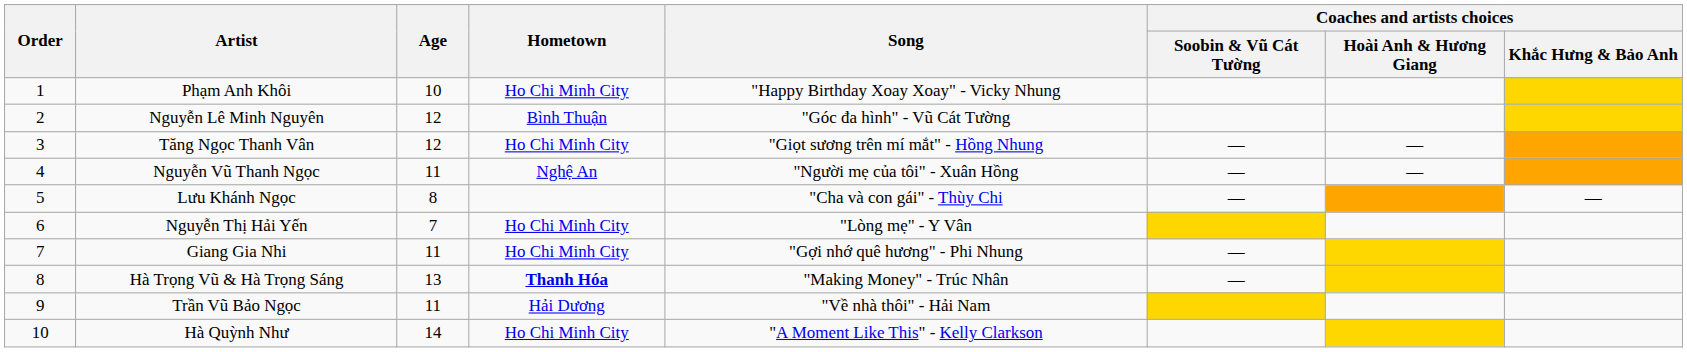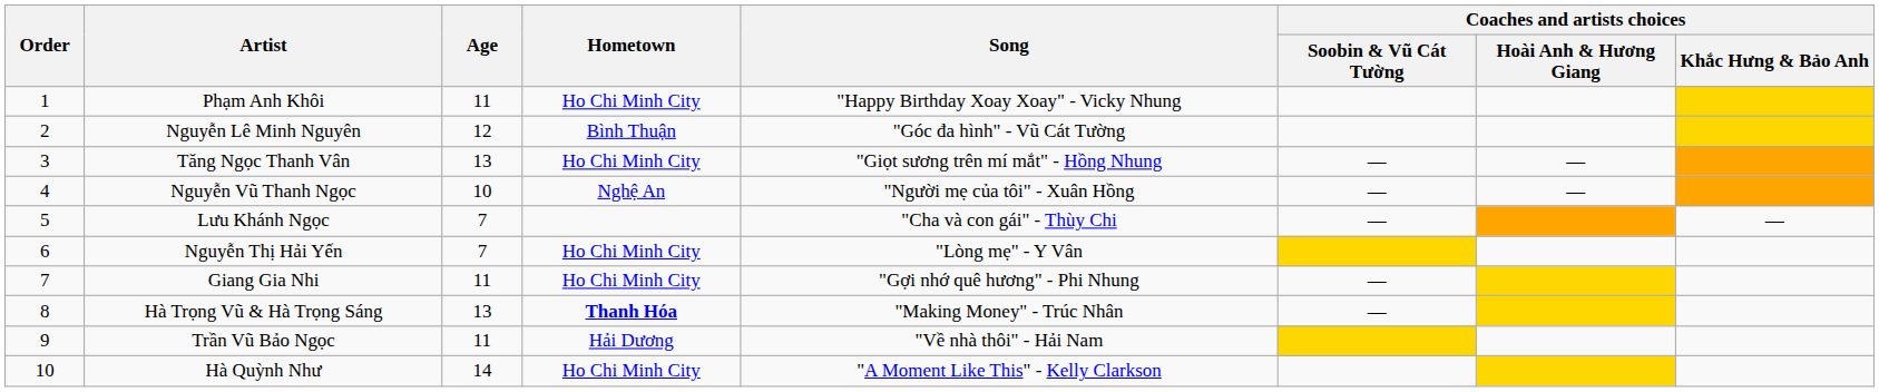 <table class="wikitable" style="text-align:center; width:100%;">
 <tr>
 <th scope="col" rowspan="2" style="width:04%;">Order</th>
 <th scope="col" rowspan="2" style="width:18%;">Artist</th>
 <th scope="col" rowspan="2" style="width:04%;">Age</th>
 <th scope="col" rowspan="2" style="width:11%;">Hometown</th>
 <th scope="col" rowspan="2" style="width:27%;">Song</th>
 <th scope="col" colspan="4" style="width:30%;">Coaches and artists choices</th>
 </tr>
 <tr>
 <th style="width:10%;">Soobin  & Vũ Cát Tường</th>
 <th style="width:10%;">Hoài Anh & Hương Giang</th>
 <th style="width:10%;">Khắc Hưng & Bảo Anh</th>
 </tr>
 <tr>
 <td scope="row">1</td>
 <td>Phạm Anh Khôi</td>
-<td>10</td>
+<td>11</td>
 <td><a href='#'>Ho Chi Minh City</a></td>
 <td>"Happy Birthday Xoay Xoay" - Vicky Nhung</td>
 <td style="text-align:center;"></td>
 <td style="text-align:center;"></td>
 <td style="background:gold;text-align:center;"></td>
 </tr>
 <tr>
 <td scope="row">2</td>
 <td>Nguyễn Lê Minh Nguyên</td>
 <td>12</td>
 <td><a href='#'>Bình Thuận</a></td>
 <td>"Góc đa hình" - Vũ Cát Tường</td>
 <td style="text-align:center;"></td>
 <td style="text-align:center;"></td>
 <td style="background:gold;text-align:center;"></td>
 </tr>
 <tr>
 <td scope="row">3</td>
 <td>Tăng Ngọc Thanh Vân</td>
-<td>12</td>
+<td>13</td>
 <td><a href='#'>Ho Chi Minh City</a></td>
 <td>"Giọt sương trên mí mắt" - <a href='#'>Hồng Nhung</a></td>
 <td>—</td>
 <td>—</td>
 <td style="background:orange;text-align:center;"></td>
 </tr>
 <tr>
 <td scope="row">4</td>
 <td>Nguyễn Vũ Thanh Ngọc</td>
-<td>11</td>
+<td>10</td>
 <td><a href='#'>Nghệ An</a></td>
 <td>"Người mẹ của tôi" - Xuân Hồng</td>
 <td>—</td>
 <td>—</td>
 <td style="background:orange;text-align:center;"></td>
 </tr>
 <tr>
 <td scope="row">5</td>
 <td>Lưu Khánh Ngọc</td>
-<td>8</td>
+<td>7</td>
 <td></td>
 <td>"Cha và con gái" - <a href='#'>Thùy Chi</a></td>
 <td>—</td>
 <td style="background:orange;text-align:center;"></td>
 <td>—</td>
 </tr>
 <tr>
 <td scope="row">6</td>
 <td>Nguyễn Thị Hải Yến</td>
 <td>7</td>
 <td><a href='#'>Ho Chi Minh City</a></td>
 <td>"Lòng mẹ" - Y Vân</td>
 <td style="background:gold;"><strong></strong></td>
 <td style="text-align:center;"></td>
 <td><strong></strong></td>
 </tr>
 <tr>
 <td scope="row">7</td>
 <td>Giang Gia Nhi</td>
 <td>11</td>
 <td><a href='#'>Ho Chi Minh City</a></td>
 <td>"Gợi nhớ quê hương" - Phi Nhung</td>
 <td>—</td>
 <td style="background:gold;text-align:center;"></td>
 <td style="text-align:center;"></td>
 </tr>
 <tr>
 <td scope="row">8</td>
 <td>Hà Trọng Vũ & Hà Trọng Sáng</td>
 <td>13</td>
 <td><strong><a href='#'>Thanh Hóa</a></strong></td>
 <td>"Making Money" - Trúc Nhân</td>
 <td>—</td>
 <td style="background:gold;text-align:center;"></td>
 <td style="text-align:center;"></td>
 </tr>
 <tr>
 <td scope="row">9</td>
 <td>Trần Vũ Bảo Ngọc</td>
 <td>11</td>
 <td><a href='#'>Hải Dương</a></td>
 <td>"Về nhà thôi" - Hải Nam</td>
 <td style="background:gold;text-align:center;"></td>
 <td style="text-align:center;"></td>
 <td style="text-align:center;"></td>
 </tr>
 <tr>
 <td scope="row">10</td>
 <td>Hà Quỳnh Như</td>
 <td>14</td>
 <td><a href='#'>Ho Chi Minh City</a></td>
 <td>"<a href='#'>A Moment Like This</a>" - <a href='#'>Kelly Clarkson</a></td>
 <td style="text-align:center;"></td>
 <td style="background:gold;text-align:center;"></td>
 <td style="text-align:center;"></td>
 </tr>
 </table>
